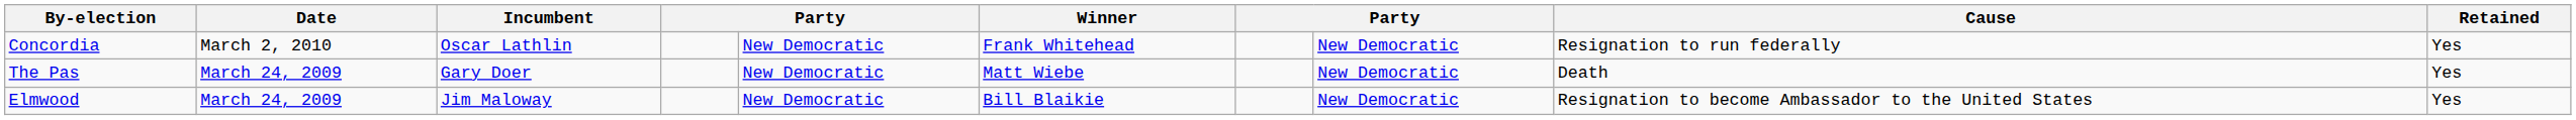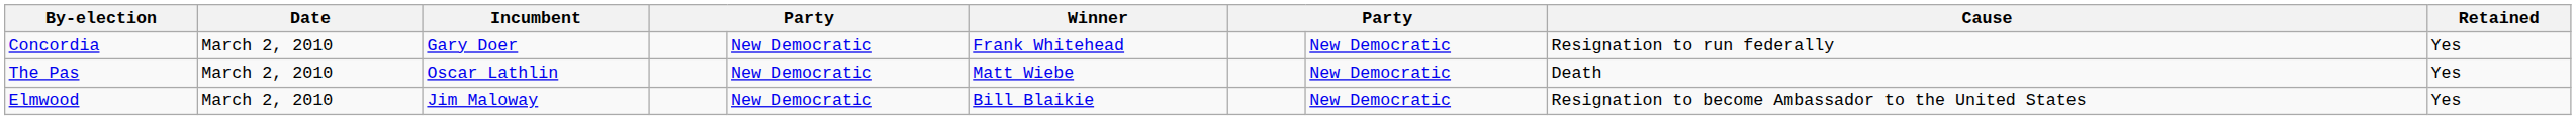 <table class="wikitable" style="width:100%">
 <tr>
 <th>By-election</th>
 <th>Date</th>
 <th>Incumbent</th>
 <th colspan="2">Party</th>
 <th>Winner</th>
 <th colspan="2">Party</th>
 <th>Cause</th>
 <th>Retained</th>
 </tr>
 <tr>
 <td><a href='#'>Concordia</a></td>
 <td>March 2, 2010</td>
-<td><a href='#'>Oscar Lathlin</a></td>
+<td><a href='#'>Gary Doer</a></td>
 <td>    </td>
 <td><a href='#'>New Democratic</a></td>
 <td><a href='#'>Frank Whitehead</a></td>
 <td>    </td>
 <td><a href='#'>New Democratic</a></td>
 <td>Resignation to run federally</td>
 <td>Yes</td>
 </tr>
 <tr>
 <td><a href='#'>The Pas</a></td>
-<td><a href='#'>March 24, 2009</a></td>
-<td><a href='#'>Gary Doer</a></td>
+<td>March 2, 2010</td>
+<td><a href='#'>Oscar Lathlin</a></td>
 <td>    </td>
 <td><a href='#'>New Democratic</a></td>
 <td><a href='#'>Matt Wiebe</a></td>
 <td>    </td>
 <td><a href='#'>New Democratic</a></td>
 <td>Death</td>
 <td>Yes</td>
 </tr>
 <tr>
 <td><a href='#'>Elmwood</a></td>
-<td><a href='#'>March 24, 2009</a></td>
+<td>March 2, 2010</td>
 <td><a href='#'>Jim Maloway</a></td>
 <td>    </td>
 <td><a href='#'>New Democratic</a></td>
 <td><a href='#'>Bill Blaikie</a></td>
 <td>    </td>
 <td><a href='#'>New Democratic</a></td>
 <td>Resignation to become Ambassador to the United States</td>
 <td>Yes</td>
 </tr>
 </table>
